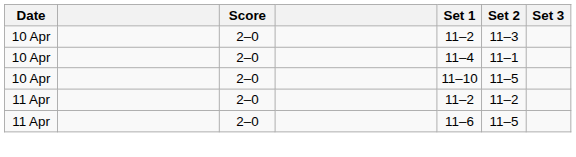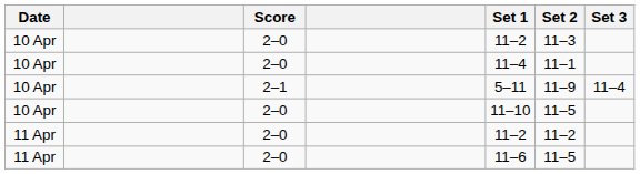 <table class="wikitable" style="text-align: center; font-size:90% ">
 <tr>
 <th width="60">Date</th>
 <th align="right" width="250"></th>
 <th width="60">Score</th>
 <th align="left" width="250"></th>
 <th width="50">Set 1</th>
 <th width="50">Set 2</th>
 <th width="50">Set 3</th>
 </tr>
 <tr>
 <td>10 Apr</td>
 <td align=left><strong><br></strong></td>
 <td align=center>2–0</td>
 <td align=left><br></td>
 <td>11–2</td>
 <td>11–3</td>
 <td></td>
 </tr>
 <tr>
 <td>10 Apr</td>
 <td align=left><strong><br></strong></td>
 <td align=center>2–0</td>
 <td align=left><br></td>
 <td>11–4</td>
 <td>11–1</td>
 <td></td>
 </tr>
 <tr>
 <td>10 Apr</td>
 <td align=left><strong><br></strong></td>
+<td align=center>2–1</td>
+<td align=left><br></td>
+<td>5–11</td>
+<td>11–9</td>
+<td>11–4</td>
+</tr>
+<tr>
+<td>10 Apr</td>
+<td align=left><strong><br></strong></td>
 <td align=center>2–0</td>
 <td align=left><br></td>
 <td>11–10</td>
 <td>11–5</td>
 <td></td>
 </tr>
 <tr>
 <td>11 Apr</td>
 <td align=left><strong><br></strong></td>
 <td align=center>2–0</td>
 <td align=left><br></td>
 <td>11–2</td>
 <td>11–2</td>
 <td></td>
 </tr>
 <tr>
 <td>11 Apr</td>
 <td align=left><strong><br></strong></td>
 <td align=center>2–0</td>
 <td align=left><br></td>
 <td>11–6</td>
 <td>11–5</td>
 <td></td>
 </tr>
 </table>
